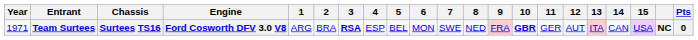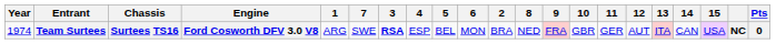 <table class="wikitable" style="text-align:center; font-size:90%">
 <tr>
 <th>Year</th>
 <th>Entrant</th>
 <th>Chassis</th>
 <th>Engine</th>
 <th>1</th>
-<th>2</th>
+<th>7</th>
 <th>3</th>
 <th>4</th>
 <th>5</th>
 <th>6</th>
-<th>7</th>
+<th>2</th>
 <th>8</th>
 <th>9</th>
 <th>10</th>
 <th>11</th>
 <th>12</th>
 <th>13</th>
 <th>14</th>
 <th>15</th>
 <th></th>
 <th><a href='#'>Pts</a></th>
 </tr>
 <tr>
-<td><a href='#'>1971</a></td>
+<td><a href='#'>1974</a></td>
 <th><a href='#'>Team Surtees</a></th>
 <th><a href='#'>Surtees</a> <a href='#'>TS16</a></th>
 <th><a href='#'>Ford Cosworth DFV</a> 3.0 <a href='#'>V8</a></th>
 <td><a href='#'>ARG</a></td>
-<td><a href='#'>BRA</a></td>
+<td><a href='#'>SWE</a></td>
 <td><strong><a href='#'>RSA</a></strong></td>
 <td><a href='#'>ESP</a></td>
 <td><a href='#'>BEL</a></td>
 <td><a href='#'>MON</a></td>
-<td><a href='#'>SWE</a></td>
+<td><a href='#'>BRA</a></td>
 <td><a href='#'>NED</a></td>
 <td style="background:#FFCFCF;"><a href='#'>FRA</a><br></td>
-<td><strong><a href='#'>GBR</a></strong></td>
+<td><a href='#'>GBR</a></td>
 <td><a href='#'>GER</a></td>
 <td><a href='#'>AUT</a></td>
 <td style="background:#FFCFCF;"><a href='#'>ITA</a><br></td>
 <td><a href='#'>CAN</a></td>
 <td style="background:#EFCFFF;"><a href='#'>USA</a><br></td>
 <th>NC</th>
 <th>0</th>
 </tr>
 </table>
